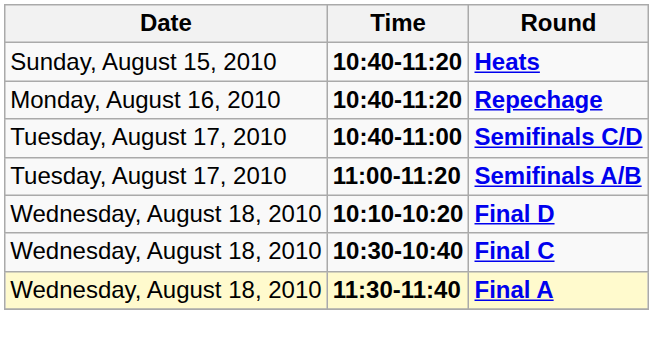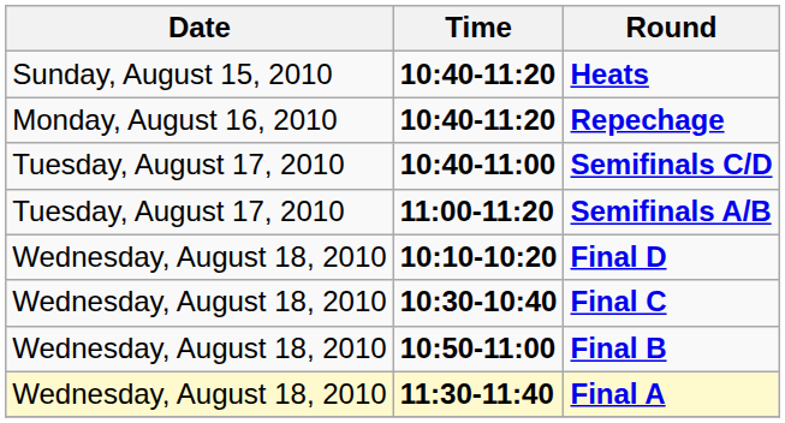 <table class="wikitable">
 <tr>
 <th>Date</th>
 <th>Time</th>
 <th>Round</th>
 </tr>
 <tr>
 <td>Sunday, August 15, 2010</td>
 <td><strong>10:40-11:20</strong></td>
 <td><strong><a href='#'>Heats</a></strong></td>
 </tr>
 <tr>
 <td>Monday, August 16, 2010</td>
 <td><strong>10:40-11:20</strong></td>
 <td><strong> <a href='#'>Repechage</a></strong></td>
 </tr>
 <tr>
 <td>Tuesday, August 17, 2010</td>
 <td><strong>10:40-11:00</strong></td>
 <td><strong>  <a href='#'>Semifinals C/D</a></strong></td>
 </tr>
 <tr>
 <td>Tuesday, August 17, 2010</td>
 <td><strong>11:00-11:20</strong></td>
 <td><strong>  <a href='#'>Semifinals A/B</a></strong></td>
 </tr>
 <tr>
 <td>Wednesday, August 18, 2010</td>
 <td><strong>10:10-10:20</strong></td>
 <td><strong>  <a href='#'>Final D</a></strong></td>
 </tr>
 <tr>
 <td>Wednesday, August 18, 2010</td>
 <td><strong>10:30-10:40</strong></td>
 <td><strong>  <a href='#'>Final C</a></strong></td>
 </tr>
 <tr>
+<td>Wednesday, August 18, 2010</td>
+<td><strong>10:50-11:00</strong></td>
+<td><strong>  <a href='#'>Final B</a></strong></td>
+</tr>
+<tr>
 <td style=background:lemonchiffon>Wednesday, August 18, 2010</td>
 <td style=background:lemonchiffon><strong>11:30-11:40</strong></td>
 <td style=background:lemonchiffon><strong>  <a href='#'>Final A</a></strong></td>
 </tr>
 <tr>
 </tr>
 </table>
